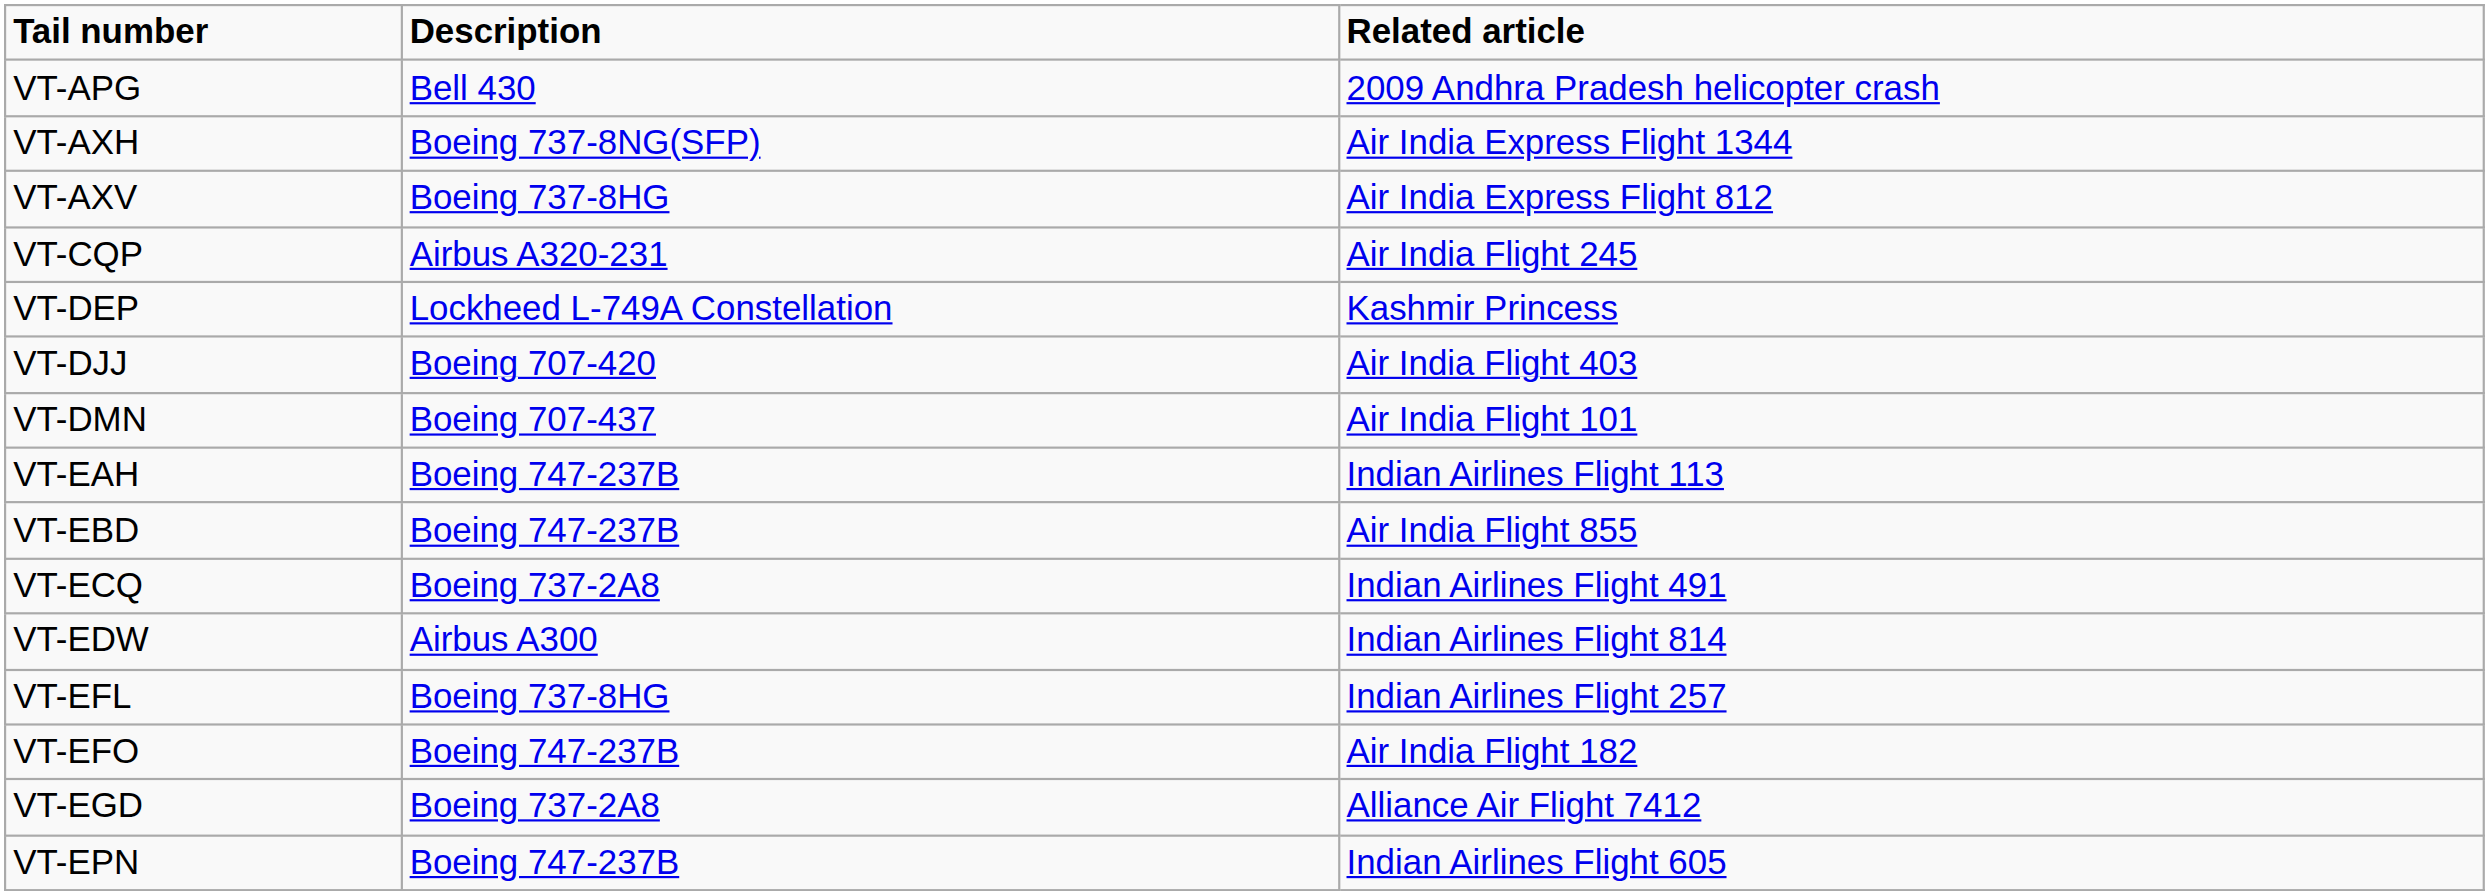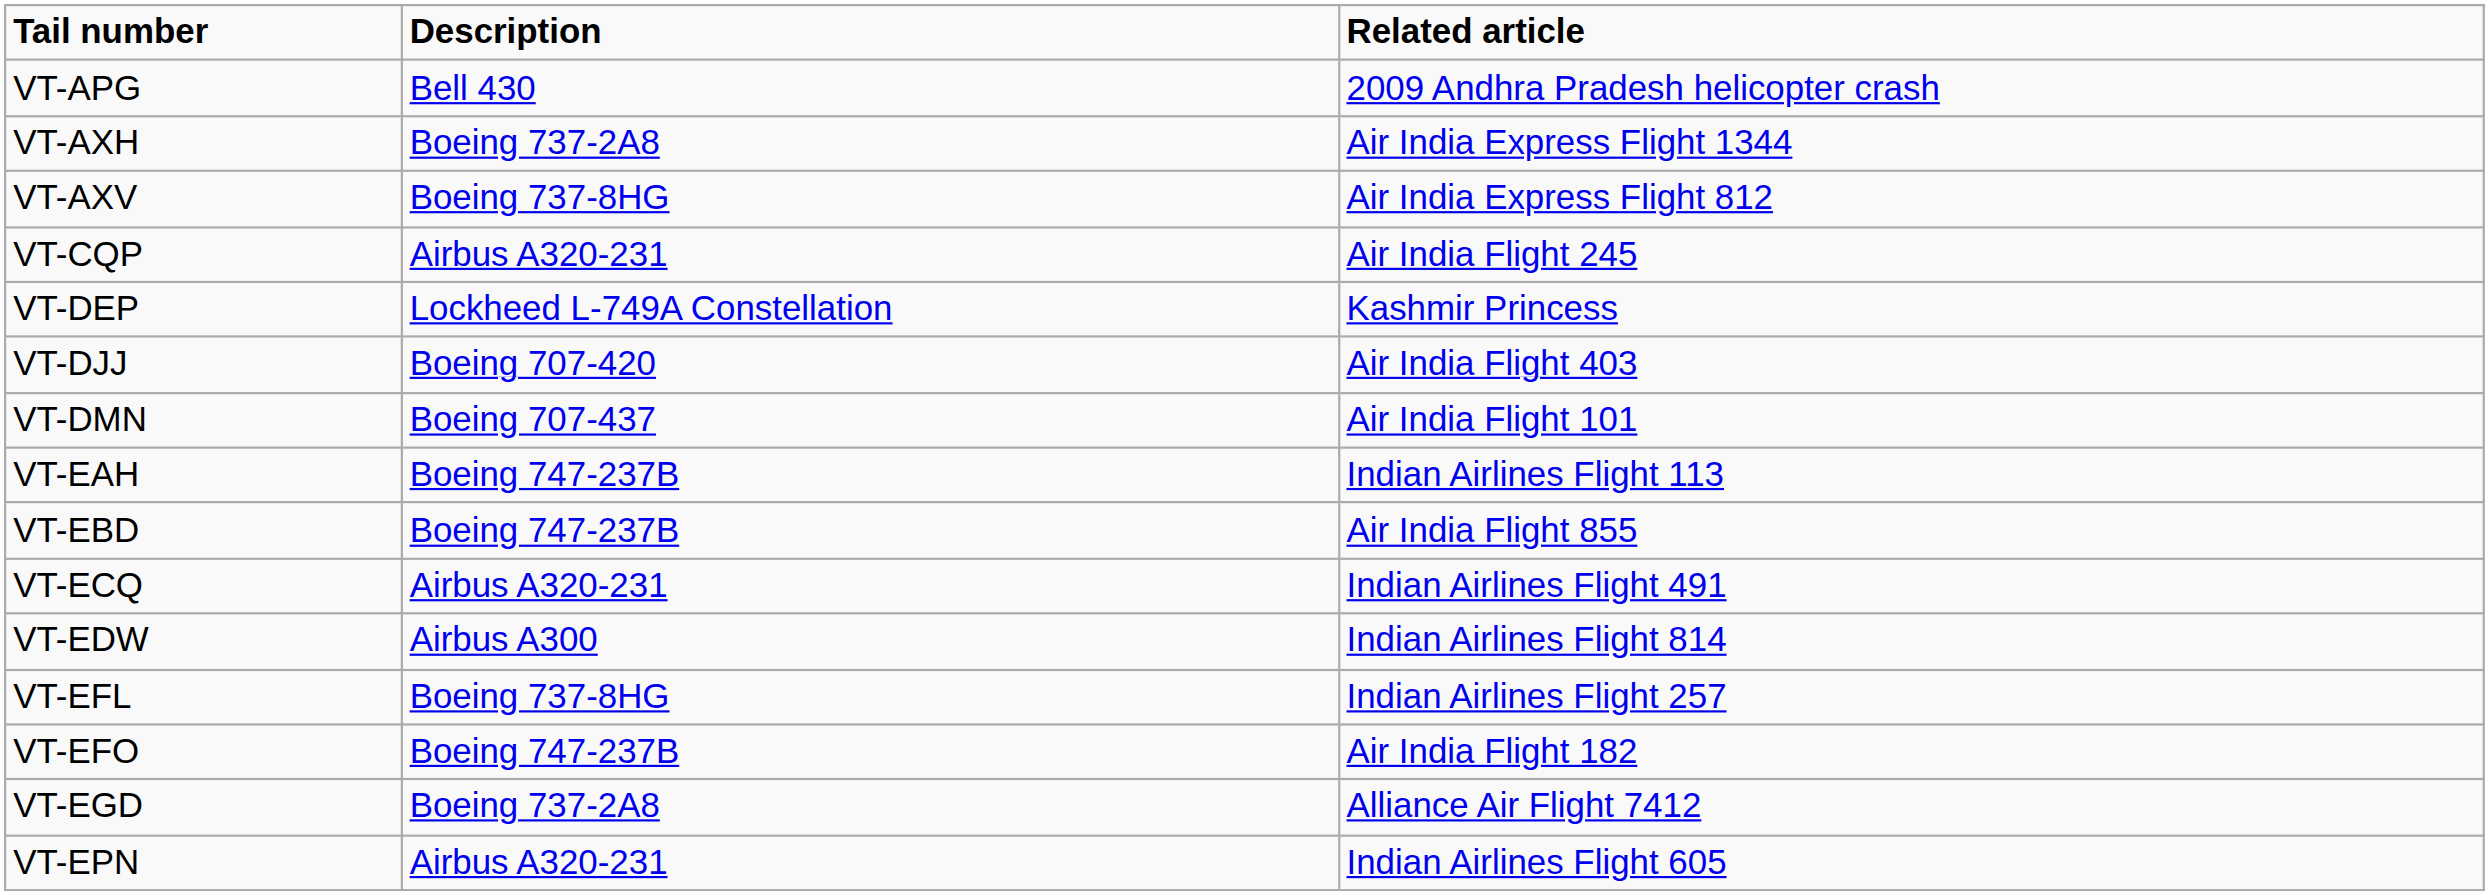 <table class="wikitable" width="90%">
 <tr>
 <td><strong>Tail number</strong></td>
 <td><strong>Description</strong></td>
 <td><strong>Related article</strong></td>
 </tr>
 <tr>
 <td>VT-APG</td>
 <td><a href='#'>Bell 430</a></td>
 <td><a href='#'>2009 Andhra Pradesh helicopter crash</a></td>
 </tr>
 <tr>
 <td>VT-AXH</td>
-<td><a href='#'>Boeing 737-8NG(SFP)</a></td>
+<td><a href='#'>Boeing 737-2A8</a></td>
 <td><a href='#'>Air India Express Flight 1344</a></td>
 </tr>
 <tr>
 <td>VT-AXV</td>
 <td><a href='#'>Boeing 737-8HG</a></td>
 <td><a href='#'>Air India Express Flight 812</a></td>
 </tr>
 <tr>
 <td>VT-CQP</td>
 <td><a href='#'>Airbus A320-231</a></td>
 <td><a href='#'>Air India Flight 245</a></td>
 </tr>
 <tr>
 <td>VT-DEP</td>
 <td><a href='#'>Lockheed L-749A Constellation</a></td>
 <td><a href='#'>Kashmir Princess</a></td>
 </tr>
 <tr>
 <td>VT-DJJ</td>
 <td><a href='#'>Boeing 707-420</a></td>
 <td><a href='#'>Air India Flight 403</a></td>
 </tr>
 <tr>
 <td>VT-DMN</td>
 <td><a href='#'>Boeing 707-437</a></td>
 <td><a href='#'>Air India Flight 101</a></td>
 </tr>
 <tr>
 <td>VT-EAH</td>
 <td><a href='#'>Boeing 747-237B</a></td>
 <td><a href='#'>Indian Airlines Flight 113</a></td>
 </tr>
 <tr>
 <td>VT-EBD</td>
 <td><a href='#'>Boeing 747-237B</a></td>
 <td><a href='#'>Air India Flight 855</a></td>
 </tr>
 <tr>
 <td>VT-ECQ</td>
-<td><a href='#'>Boeing 737-2A8</a></td>
+<td><a href='#'>Airbus A320-231</a></td>
 <td><a href='#'>Indian Airlines Flight 491</a></td>
 </tr>
 <tr>
 <td>VT-EDW</td>
 <td><a href='#'>Airbus A300</a></td>
 <td><a href='#'>Indian Airlines Flight 814</a></td>
 </tr>
 <tr>
 <td>VT-EFL</td>
 <td><a href='#'>Boeing 737-8HG</a></td>
 <td><a href='#'>Indian Airlines Flight 257</a></td>
 </tr>
 <tr>
 <td>VT-EFO</td>
 <td><a href='#'>Boeing 747-237B</a></td>
 <td><a href='#'>Air India Flight 182</a></td>
 </tr>
 <tr>
 <td>VT-EGD</td>
 <td><a href='#'>Boeing 737-2A8</a></td>
 <td><a href='#'>Alliance Air Flight 7412</a></td>
 </tr>
 <tr>
 <td>VT-EPN</td>
-<td><a href='#'>Boeing 747-237B</a></td>
+<td><a href='#'>Airbus A320-231</a></td>
 <td><a href='#'>Indian Airlines Flight 605</a></td>
 </tr>
 </table>
